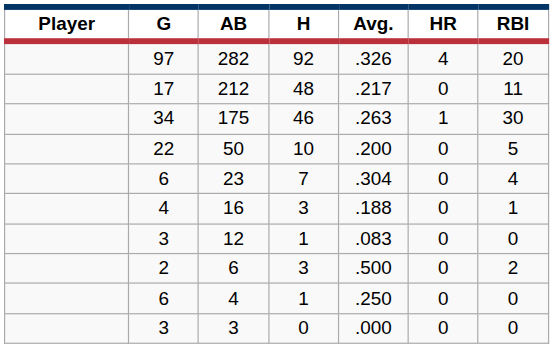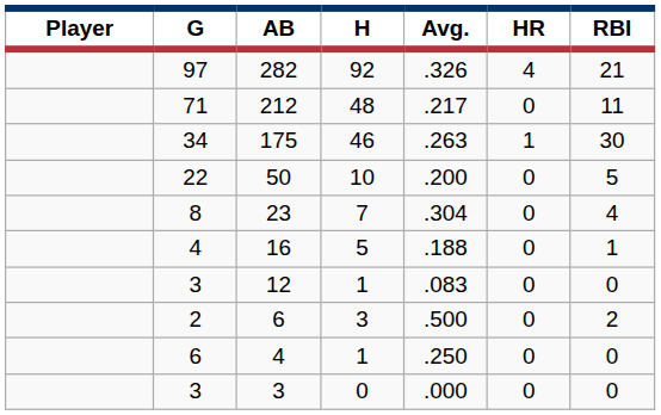 <table class="wikitable sortable">
 <tr>
 <th style="background:#FFFFFF; border-top:#023465 5px solid; border-bottom:#ba313c 5px solid;" width="16%">Player</th>
 <th style="background:#FFFFFF; border-top:#023465 5px solid; border-bottom:#ba313c 5px solid;" width="9%">G</th>
 <th style="background:#FFFFFF; border-top:#023465 5px solid; border-bottom:#ba313c 5px solid;" width="9%">AB</th>
 <th style="background:#FFFFFF; border-top:#023465 5px solid; border-bottom:#ba313c 5px solid;" width="9%">H</th>
 <th style="background:#FFFFFF; border-top:#023465 5px solid; border-bottom:#ba313c 5px solid;" width="9%">Avg.</th>
 <th style="background:#FFFFFF; border-top:#023465 5px solid; border-bottom:#ba313c 5px solid;" width="9%">HR</th>
 <th style="background:#FFFFFF; border-top:#023465 5px solid; border-bottom:#ba313c 5px solid;" width="9%">RBI</th>
 </tr>
 <tr align="center">
 <td></td>
 <td>97</td>
 <td>282</td>
 <td>92</td>
 <td>.326</td>
 <td>4</td>
-<td>20</td>
+<td>21</td>
 </tr>
 <tr align="center">
 <td></td>
-<td>17</td>
+<td>71</td>
 <td>212</td>
 <td>48</td>
 <td>.217</td>
 <td>0</td>
 <td>11</td>
 </tr>
 <tr align="center">
 <td></td>
 <td>34</td>
 <td>175</td>
 <td>46</td>
 <td>.263</td>
 <td>1</td>
 <td>30</td>
 </tr>
 <tr align="center">
 <td></td>
 <td>22</td>
 <td>50</td>
 <td>10</td>
 <td>.200</td>
 <td>0</td>
 <td>5</td>
 </tr>
 <tr align="center">
 <td></td>
-<td>6</td>
+<td>8</td>
 <td>23</td>
 <td>7</td>
 <td>.304</td>
 <td>0</td>
 <td>4</td>
 </tr>
 <tr align="center">
 <td></td>
 <td>4</td>
 <td>16</td>
-<td>3</td>
+<td>5</td>
 <td>.188</td>
 <td>0</td>
 <td>1</td>
 </tr>
 <tr align="center">
 <td></td>
 <td>3</td>
 <td>12</td>
 <td>1</td>
 <td>.083</td>
 <td>0</td>
 <td>0</td>
 </tr>
 <tr align="center">
 <td></td>
 <td>2</td>
 <td>6</td>
 <td>3</td>
 <td>.500</td>
 <td>0</td>
 <td>2</td>
 </tr>
 <tr align="center">
 <td></td>
 <td>6</td>
 <td>4</td>
 <td>1</td>
 <td>.250</td>
 <td>0</td>
 <td>0</td>
 </tr>
 <tr align="center">
 <td></td>
 <td>3</td>
 <td>3</td>
 <td>0</td>
 <td>.000</td>
 <td>0</td>
 <td>0</td>
 </tr>
 </table>
